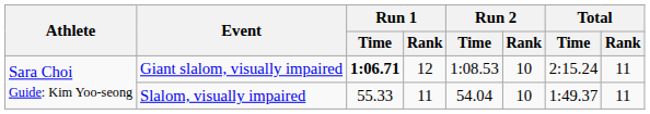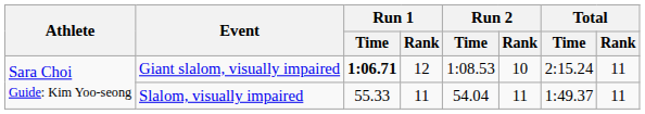 <table class="wikitable" style="font-size:90%">
 <tr>
 <th rowspan=2>Athlete</th>
 <th rowspan=2>Event</th>
 <th colspan=2>Run 1</th>
 <th colspan=2>Run 2</th>
 <th colspan=2>Total</th>
 </tr>
 <tr style="font-size:95%">
 <th>Time</th>
 <th>Rank</th>
 <th>Time</th>
 <th>Rank</th>
 <th>Time</th>
 <th>Rank</th>
 </tr>
 <tr align=center>
 <td style="text-align:left;" rowspan="5"><a href='#'>Sara Choi</a><br><small><a href='#'>Guide</a>: Kim Yoo-seong</small></td>
 <td align=left><a href='#'>Giant slalom, visually impaired</a></td>
 <td><strong>1:06.71</strong></td>
 <td>12</td>
 <td>1:08.53</td>
 <td>10</td>
 <td>2:15.24</td>
 <td>11</td>
 </tr>
 <tr align=center>
 <td align=left><a href='#'>Slalom, visually impaired</a></td>
 <td>55.33</td>
 <td>11</td>
 <td>54.04</td>
-<td>10</td>
+<td>11</td>
 <td>1:49.37</td>
 <td>11</td>
 </tr>
 </table>
